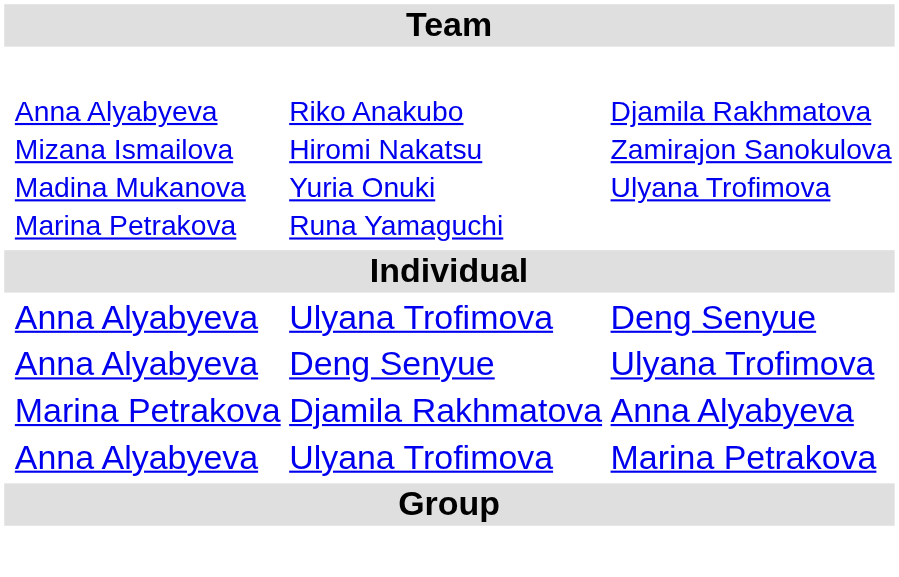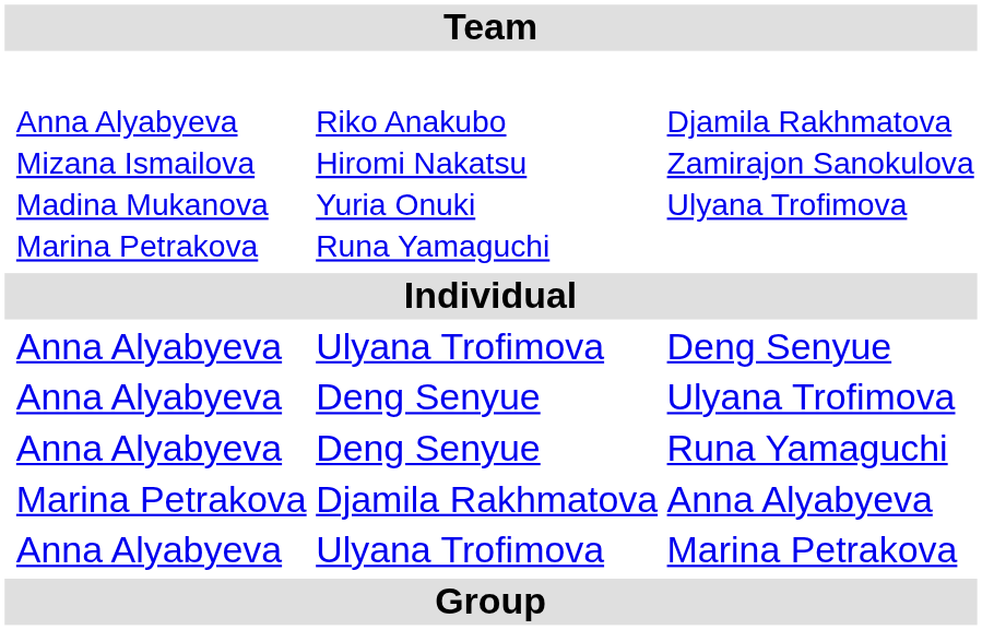 <table>
 <tr bgcolor="DFDFDF">
 <td colspan="4" align="center"><strong>Team</strong></td>
 </tr>
 <tr>
 <th scope=row style="text-align:left"><br></th>
 <td valign="top"><br><small><a href='#'>Anna Alyabyeva</a><br><a href='#'>Mizana Ismailova</a><br><a href='#'>Madina Mukanova</a><br><a href='#'>Marina Petrakova</a></small></td>
 <td valign="top"><br><small><a href='#'>Riko Anakubo</a><br><a href='#'>Hiromi Nakatsu</a><br><a href='#'>Yuria Onuki</a><br><a href='#'>Runa Yamaguchi</a></small></td>
 <td valign="top"><br><small><a href='#'>Djamila Rakhmatova</a><br><a href='#'>Zamirajon Sanokulova</a><br><a href='#'>Ulyana Trofimova</a></small></td>
 </tr>
 <tr bgcolor="DFDFDF">
 <td colspan="4" align="center"><strong>Individual</strong></td>
 </tr>
 <tr>
 <th scope=row style="text-align:left"><br></th>
 <td><a href='#'>Anna Alyabyeva</a><br><small></small></td>
 <td><a href='#'>Ulyana Trofimova</a><br><small></small></td>
 <td><a href='#'>Deng Senyue</a><br><small></small></td>
 </tr>
 <tr>
 <th scope=row style="text-align:left"><br></th>
 <td><a href='#'>Anna Alyabyeva</a><br><small></small></td>
 <td><a href='#'>Deng Senyue</a><br><small></small></td>
 <td><a href='#'>Ulyana Trofimova</a><br><small></small></td>
+</tr>
+<tr>
+<th scope=row style="text-align:left"><br></th>
+<td><a href='#'>Anna Alyabyeva</a><br><small></small></td>
+<td><a href='#'>Deng Senyue</a><br><small></small></td>
+<td><a href='#'>Runa Yamaguchi</a><br><small></small></td>
 </tr>
 <tr>
 <th scope=row style="text-align:left"><br></th>
 <td><a href='#'>Marina Petrakova</a><br><small></small></td>
 <td><a href='#'>Djamila Rakhmatova</a><br><small></small></td>
 <td><a href='#'>Anna Alyabyeva</a><br><small></small></td>
 </tr>
 <tr>
 <th scope=row style="text-align:left"><br></th>
 <td><a href='#'>Anna Alyabyeva</a><br><small></small></td>
 <td><a href='#'>Ulyana Trofimova</a><br><small></small></td>
 <td><a href='#'>Marina Petrakova</a><br><small></small></td>
 </tr>
 <tr bgcolor="DFDFDF">
 <td colspan="4" align="center"><strong>Group</strong></td>
 </tr>
 <tr>
 <th scope=row style="text-align:left"><br></th>
 <td valign="middle"></td>
 <td valign="middle"></td>
 <td valign="middle"></td>
 </tr>
 <tr>
 <th scope=row style="text-align:left"><br></th>
 <td valign="middle"></td>
 <td valign="middle"></td>
 <td valign="middle"></td>
 </tr>
 <tr>
 <th scope=row style="text-align:left"><br></th>
 <td valign="middle"></td>
 <td valign="middle"></td>
 <td valign="middle"></td>
 </tr>
 </table>
